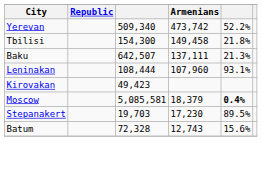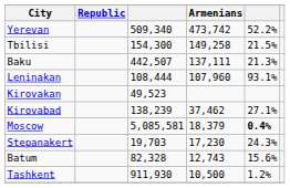 <table class="sortable mw-datatable wikitable static-row-numbers">
 <tr class=static-row-header style=vertical-align:bottom>
 </tr>
 <tr>
 <th style=text-align:center>City</th>
 <th style=text-align:center><a href='#'>Republic</a></th>
 <th style=text-align:center></th>
 <th style=text-align:center>Armenians</th>
 <th style=text-align:center></th>
 <th style=text-align:center  class=unsortable></th>
 </tr>
 <tr>
 <td><a href='#'>Yerevan</a></td>
 <td></td>
 <td>509,340</td>
 <td>473,742</td>
 <td>52.2%</td>
 <td></td>
 </tr>
 <tr>
 <td>Tbilisi</td>
 <td></td>
 <td>154,300</td>
-<td>149,458</td>
-<td>21.8%</td>
+<td>149,258</td>
+<td>21.5%</td>
 <td></td>
 </tr>
 <tr>
 <td>Baku</td>
 <td></td>
-<td>642,507</td>
+<td>442,507</td>
 <td>137,111</td>
 <td>21.3%</td>
 <td></td>
 </tr>
 <tr>
 <td><a href='#'>Leninakan</a></td>
 <td></td>
 <td>108,444</td>
 <td>107,960</td>
 <td>93.1%</td>
 <td></td>
 </tr>
 <tr>
 <td><a href='#'>Kirovakan</a></td>
 <td></td>
-<td>49,423</td>
+<td>49,523</td>
 <td></td>
 <td></td>
+<td></td>
+</tr>
+<tr>
+<td><a href='#'>Kirovabad</a></td>
+<td></td>
+<td>138,239</td>
+<td>37,462</td>
+<td>27.1%</td>
 <td></td>
 </tr>
 <tr>
 <td><a href='#'>Moscow</a></td>
 <td></td>
 <td>5,085,581</td>
 <td>18,379</td>
 <td><strong>0.4%</strong></td>
 <td></td>
 </tr>
 <tr>
 <td><a href='#'>Stepanakert</a></td>
 <td></td>
 <td>19,703</td>
 <td>17,230</td>
-<td>89.5%</td>
+<td>24.3%</td>
 <td></td>
 </tr>
 <tr>
 <td>Batum</td>
 <td></td>
-<td>72,328</td>
+<td>82,328</td>
 <td>12,743</td>
 <td>15.6%</td>
 <td></td>
 </tr>
 <tr>
+<td><a href='#'>Tashkent</a></td>
+<td></td>
+<td>911,930</td>
+<td>10,500</td>
+<td>1.2%</td>
+<td></td>
+</tr>
+<tr>
 </tr>
 </table>
